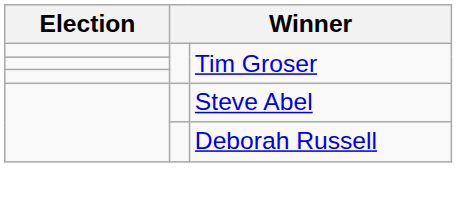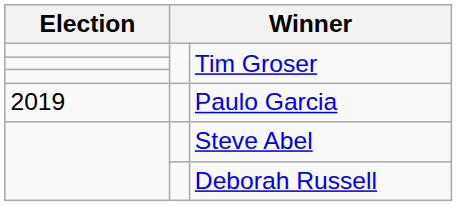 <table class=wikitable>
 <tr>
 <th width=100>Election</th>
 <th width=175 colspan=2>Winner</th>
 </tr>
 <tr>
 <td></td>
 <td width=5 rowspan=3 bgcolor=></td>
 <td rowspan=3><a href='#'>Tim Groser</a></td>
 </tr>
 <tr>
 <td></td>
 </tr>
 <tr>
 <td></td>
 </tr>
 <tr>
+<td>2019</td>
+<td bgcolor=></td>
+<td><a href='#'>Paulo Garcia</a></td>
+</tr>
+<tr>
 <td rowspan=2></td>
 <td bgcolor=></td>
 <td><a href='#'>Steve Abel</a></td>
 </tr>
 <tr>
 <td bgcolor=></td>
 <td><a href='#'>Deborah Russell</a></td>
 </tr>
 </table>
